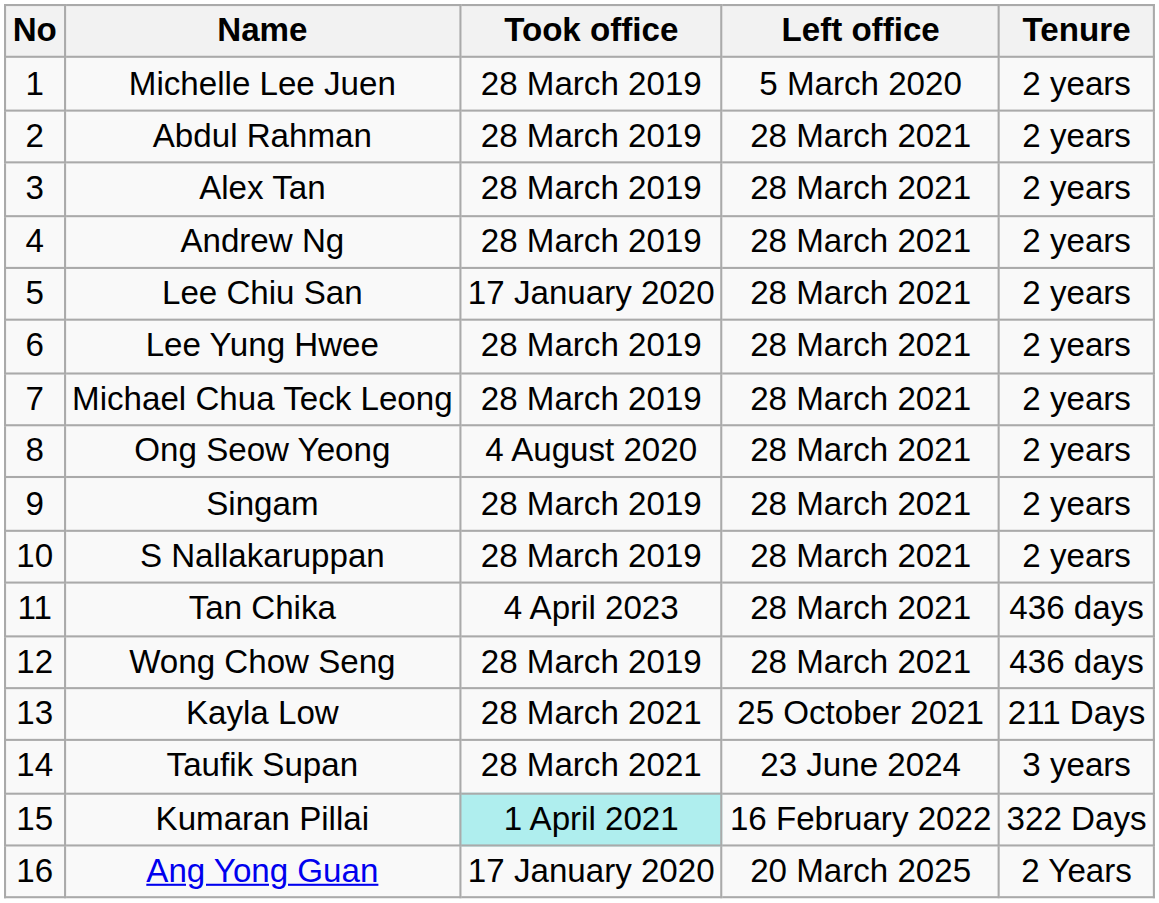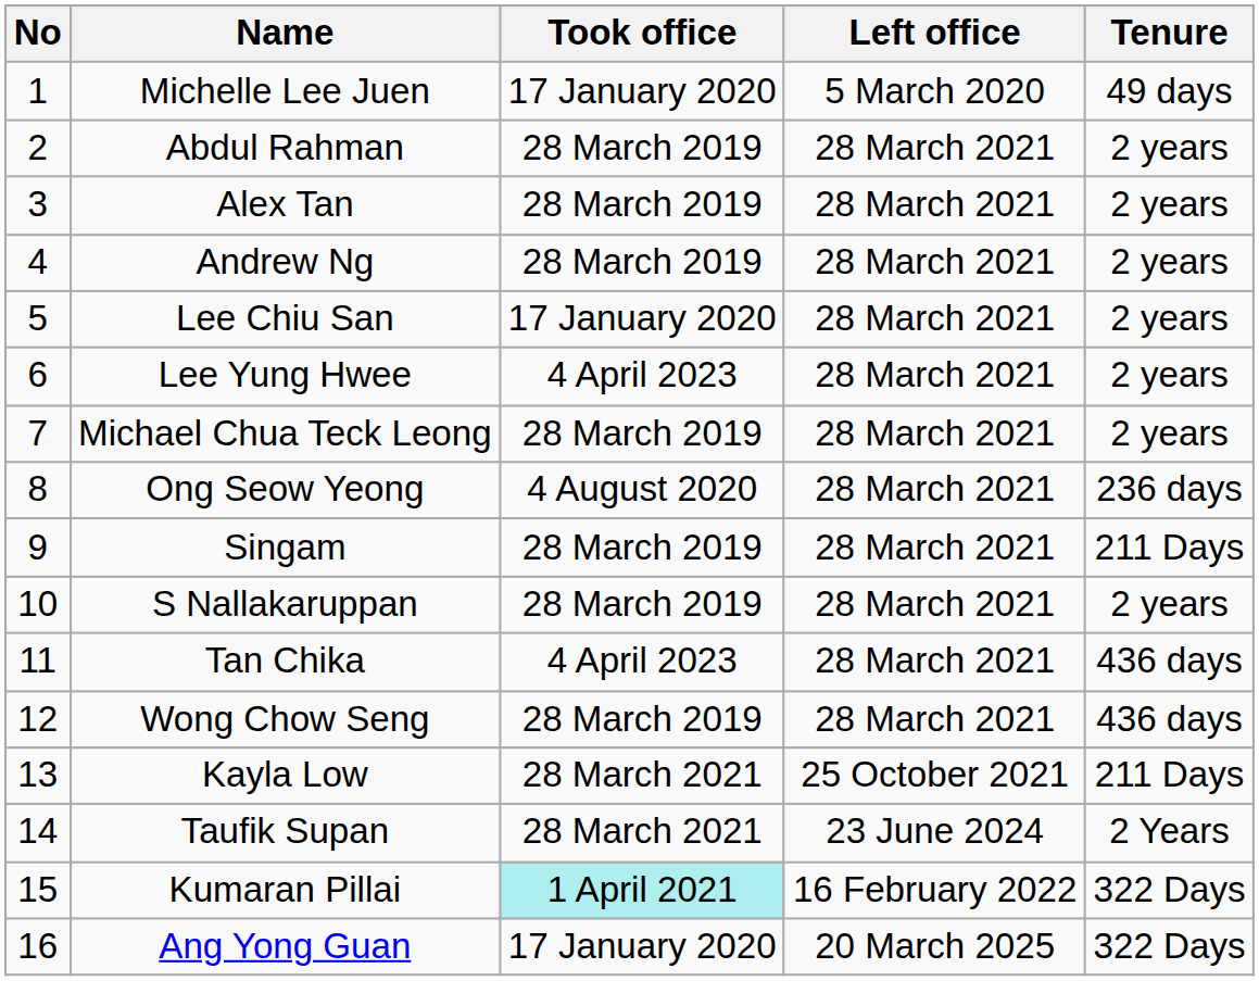 <table class="wikitable" style="text-align:center;">
 <tr>
 <th>No</th>
 <th>Name</th>
 <th>Took office</th>
 <th>Left office</th>
 <th>Tenure</th>
 </tr>
 <tr>
 <td>1</td>
 <td>Michelle Lee Juen</td>
-<td>28 March 2019</td>
+<td>17 January 2020</td>
 <td>5 March 2020</td>
-<td>2 years</td>
+<td>49 days</td>
 </tr>
 <tr>
 <td>2</td>
 <td>Abdul Rahman</td>
 <td>28 March 2019</td>
 <td>28 March 2021</td>
 <td>2 years</td>
 </tr>
 <tr>
 <td>3</td>
 <td>Alex Tan</td>
 <td>28 March 2019</td>
 <td>28 March 2021</td>
 <td>2 years</td>
 </tr>
 <tr>
 <td>4</td>
 <td>Andrew Ng</td>
 <td>28 March 2019</td>
 <td>28 March 2021</td>
 <td>2 years</td>
 </tr>
 <tr>
 <td>5</td>
 <td>Lee Chiu San</td>
 <td>17 January 2020</td>
 <td>28 March 2021</td>
 <td>2 years</td>
 </tr>
 <tr>
 <td>6</td>
 <td>Lee Yung Hwee</td>
-<td>28 March 2019</td>
+<td>4 April 2023</td>
 <td>28 March 2021</td>
 <td>2 years</td>
 </tr>
 <tr>
 <td>7</td>
 <td>Michael Chua Teck Leong</td>
 <td>28 March 2019</td>
 <td>28 March 2021</td>
 <td>2 years</td>
 </tr>
 <tr>
 <td>8</td>
 <td>Ong Seow Yeong</td>
 <td>4 August 2020</td>
 <td>28 March 2021</td>
-<td>2 years</td>
+<td>236 days</td>
 </tr>
 <tr>
 <td>9</td>
 <td>Singam</td>
 <td>28 March 2019</td>
 <td>28 March 2021</td>
-<td>2 years</td>
+<td>211 Days</td>
 </tr>
 <tr>
 <td>10</td>
 <td>S Nallakaruppan</td>
 <td>28 March 2019</td>
 <td>28 March 2021</td>
 <td>2 years</td>
 </tr>
 <tr>
 <td>11</td>
 <td>Tan Chika</td>
 <td>4 April 2023</td>
 <td>28 March 2021</td>
 <td>436 days</td>
 </tr>
 <tr>
 <td>12</td>
 <td>Wong Chow Seng</td>
 <td>28 March 2019</td>
 <td>28 March 2021</td>
 <td>436 days</td>
 </tr>
 <tr>
 <td>13</td>
 <td>Kayla Low</td>
 <td>28 March 2021</td>
 <td>25 October 2021</td>
 <td>211 Days</td>
 </tr>
 <tr>
 <td>14</td>
 <td>Taufik Supan</td>
 <td>28 March 2021</td>
 <td>23 June 2024</td>
-<td>3 years</td>
+<td>2 Years</td>
 </tr>
 <tr>
 <td>15</td>
 <td>Kumaran Pillai</td>
 <td style="background: paleturquoise;">1 April 2021</td>
 <td>16 February 2022</td>
 <td>322 Days</td>
 </tr>
 <tr>
 <td>16</td>
 <td><a href='#'>Ang Yong Guan</a></td>
 <td>17 January 2020</td>
 <td>20 March 2025</td>
-<td>2 Years</td>
+<td>322 Days</td>
 </tr>
 </table>
